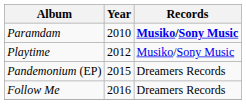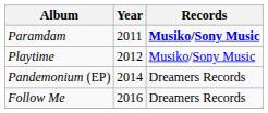 <table class="wikitable">
 <tr>
 <th>Album</th>
 <th>Year</th>
 <th>Records</th>
 </tr>
 <tr>
 <td><em>Paramdam</em></td>
-<td>2010</td>
+<td>2011</td>
 <td><strong><a href='#'>Musiko</a>/<a href='#'>Sony Music</a></strong></td>
 </tr>
 <tr>
 <td><em>Playtime</em></td>
 <td>2012</td>
 <td><a href='#'>Musiko</a>/<a href='#'>Sony Music</a></td>
 </tr>
 <tr>
 <td><em>Pandemonium</em> (EP)</td>
-<td>2015</td>
+<td>2014</td>
 <td>Dreamers Records</td>
 </tr>
 <tr>
 <td><em>Follow Me</em></td>
 <td>2016</td>
 <td>Dreamers Records</td>
 </tr>
 <tr>
 </tr>
 </table>
